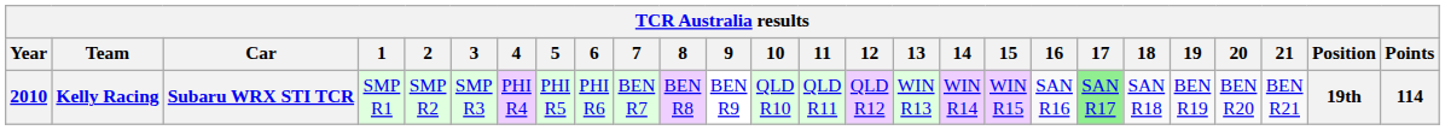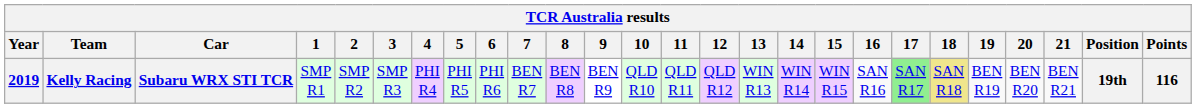 <table class="wikitable" style="text-align:center; font-size:75%">
 <tr>
 <th colspan=45><a href='#'>TCR Australia</a> results</th>
 </tr>
 <tr>
 <th>Year</th>
 <th>Team</th>
 <th>Car</th>
 <th>1</th>
 <th>2</th>
 <th>3</th>
 <th>4</th>
 <th>5</th>
 <th>6</th>
 <th>7</th>
 <th>8</th>
 <th>9</th>
 <th>10</th>
 <th>11</th>
 <th>12</th>
 <th>13</th>
 <th>14</th>
 <th>15</th>
 <th>16</th>
 <th>17</th>
 <th>18</th>
 <th>19</th>
 <th>20</th>
 <th>21</th>
 <th>Position</th>
 <th>Points</th>
 </tr>
 <tr>
-<th><a href='#'>2010</a></th>
+<th><a href='#'>2019</a></th>
 <th><a href='#'>Kelly Racing</a></th>
 <th><a href='#'>Subaru WRX STI TCR</a></th>
 <td style="background: #dfffdf"><a href='#'>SMP<br>R1</a><br></td>
 <td style="background: #dfffdf"><a href='#'>SMP<br>R2</a><br></td>
 <td style="background: #dfffdf"><a href='#'>SMP<br>R3</a><br></td>
 <td style="background:#efcfff;"><a href='#'>PHI<br>R4</a><br></td>
 <td style="background: #dfffdf"><a href='#'>PHI<br>R5</a><br></td>
 <td style="background: #dfffdf"><a href='#'>PHI<br>R6</a><br></td>
 <td style="background: #dfffdf"><a href='#'>BEN<br>R7</a><br></td>
 <td style="background:#efcfff;"><a href='#'>BEN<br>R8</a><br></td>
 <td style="background: #ffffff"><a href='#'>BEN<br>R9</a><br></td>
 <td style="background: #dfffdf"><a href='#'>QLD<br>R10</a><br></td>
 <td style="background: #dfffdf"><a href='#'>QLD<br>R11</a><br></td>
 <td style="background:#efcfff;"><a href='#'>QLD<br>R12</a><br></td>
 <td style="background: #dfffdf"><a href='#'>WIN<br>R13</a><br></td>
 <td style="background:#efcfff;"><a href='#'>WIN<br>R14</a><br></td>
 <td style="background:#efcfff;"><a href='#'>WIN<br>R15</a><br></td>
 <td><a href='#'>SAN<br>R16</a></td>
 <td style="background: lightgreen;"><a href='#'>SAN<br>R17</a></td>
-<td><a href='#'>SAN<br>R18</a></td>
+<td style="background: khaki;"><a href='#'>SAN<br>R18</a></td>
 <td><a href='#'>BEN<br>R19</a></td>
 <td><a href='#'>BEN<br>R20</a></td>
 <td><a href='#'>BEN<br>R21</a></td>
 <th>19th</th>
-<th>114</th>
+<th>116</th>
 </tr>
 </table>
